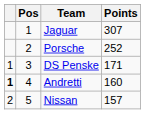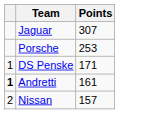 <table class="wikitable" style="font-size: 85%;">
 <tr>
 <th></th>
-<th>Pos</th>
 <th>Team</th>
 <th>Points</th>
 </tr>
 <tr>
 <td align="left"></td>
-<td align="center">1</td>
 <td> <a href='#'>Jaguar</a></td>
 <td align="left">307</td>
 </tr>
 <tr>
 <td align="left"></td>
-<td align="center">2</td>
 <td> <a href='#'>Porsche</a></td>
-<td align="left">252</td>
+<td align="left">253</td>
 </tr>
 <tr>
 <td align="left"> 1</td>
-<td align="center">3</td>
 <td> <a href='#'>DS Penske</a></td>
 <td align="left">171</td>
 </tr>
 <tr>
 <td align="left"><strong> 1</strong></td>
-<td align="center">4</td>
 <td> <a href='#'>Andretti</a></td>
-<td align="left">160</td>
+<td align="left">161</td>
 </tr>
 <tr>
 <td align="left"> 2</td>
-<td align="center">5</td>
 <td> <a href='#'>Nissan</a></td>
 <td align="left">157</td>
 </tr>
 </table>
